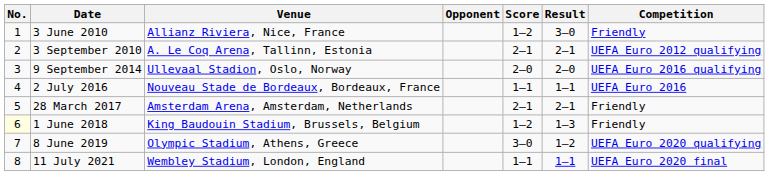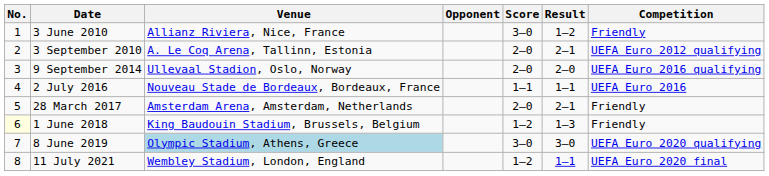 <table class="wikitable sortable">
 <tr>
 <th scope="col">No.</th>
 <th scope="col">Date</th>
 <th scope="col">Venue</th>
 <th scope="col">Opponent</th>
 <th scope="col">Score</th>
 <th scope="col">Result</th>
 <th scope="col">Competition</th>
 </tr>
 <tr>
 <td align="center">1</td>
 <td>3 June 2010</td>
 <td><a href='#'>Allianz Riviera</a>, Nice, France</td>
 <td></td>
+<td align="center">3–0</td>
 <td align="center">1–2</td>
-<td align="center">3–0</td>
 <td><a href='#'>Friendly</a></td>
 </tr>
 <tr>
 <td align="center">2</td>
 <td>3 September 2010</td>
 <td><a href='#'>A. Le Coq Arena</a>, Tallinn, Estonia</td>
 <td></td>
-<td align="center">2–1</td>
+<td align="center">2–0</td>
 <td align="center">2–1</td>
 <td><a href='#'>UEFA Euro 2012 qualifying</a></td>
 </tr>
 <tr>
 <td align="center">3</td>
 <td>9 September 2014</td>
 <td><a href='#'>Ullevaal Stadion</a>, Oslo, Norway</td>
 <td></td>
 <td align="center">2–0</td>
 <td align="center">2–0</td>
 <td><a href='#'>UEFA Euro 2016 qualifying</a></td>
 </tr>
 <tr>
 <td align="center">4</td>
 <td>2 July 2016</td>
 <td><a href='#'>Nouveau Stade de Bordeaux</a>, Bordeaux, France</td>
 <td></td>
 <td align="center">1–1</td>
 <td align="center">1–1 <br></td>
 <td><a href='#'>UEFA Euro 2016</a></td>
 </tr>
 <tr>
 <td align="center">5</td>
 <td>28 March 2017</td>
 <td><a href='#'>Amsterdam Arena</a>, Amsterdam, Netherlands</td>
 <td></td>
-<td align="center">2–1</td>
+<td align="center">2–0</td>
 <td align="center">2–1</td>
 <td>Friendly</td>
 </tr>
 <tr>
 <td align="center" style="background: lightyellow;">6</td>
 <td>1 June 2018</td>
 <td><a href='#'>King Baudouin Stadium</a>, Brussels, Belgium</td>
 <td></td>
 <td align="center">1–2</td>
 <td align="center">1–3</td>
 <td>Friendly</td>
 </tr>
 <tr>
 <td align="center">7</td>
 <td>8 June 2019</td>
-<td><a href='#'>Olympic Stadium</a>, Athens, Greece</td>
+<td style="background: lightblue;"><a href='#'>Olympic Stadium</a>, Athens, Greece</td>
 <td></td>
 <td align="center">3–0</td>
-<td align="center">1–2</td>
+<td align="center">3–0</td>
 <td><a href='#'>UEFA Euro 2020 qualifying</a></td>
 </tr>
 <tr>
 <td align="center">8</td>
 <td>11 July 2021</td>
 <td><a href='#'>Wembley Stadium</a>, London, England</td>
 <td></td>
-<td align="center">1–1</td>
+<td align="center">1–2</td>
 <td align="center"><a href='#'>1–1</a> <br></td>
 <td><a href='#'>UEFA Euro 2020 final</a></td>
 </tr>
 </table>
